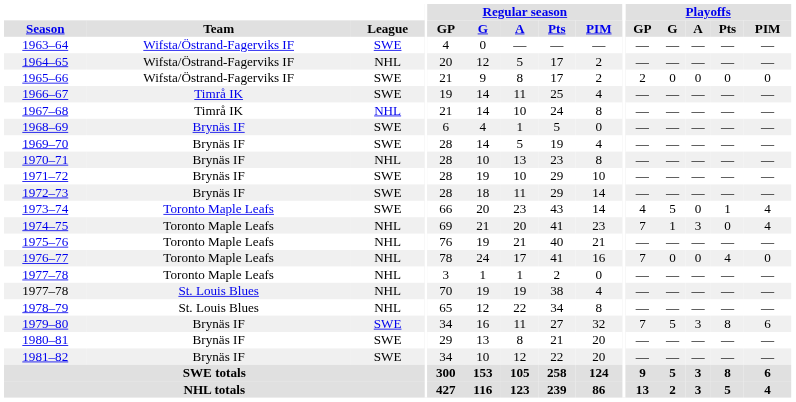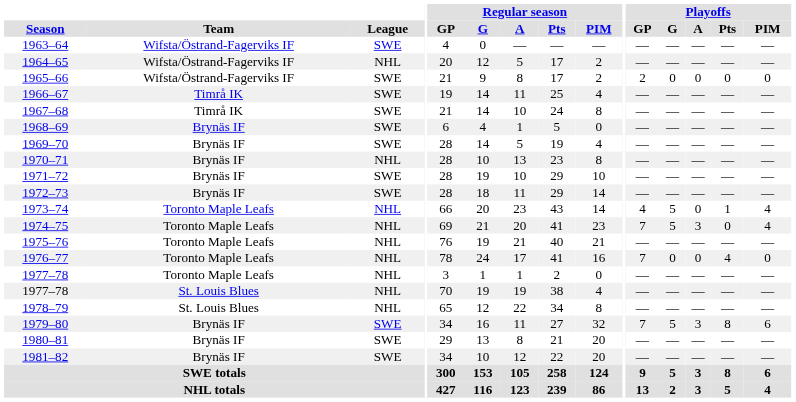 <table border="0" cellpadding="1" cellspacing="0" style="text-align:center; width:60em">
 <tr bgcolor="#e0e0e0">
 <th colspan="3" bgcolor="#ffffff"></th>
 <th rowspan="100" bgcolor="#ffffff"></th>
 <th colspan="5"><a href='#'>Regular season</a></th>
 <th rowspan="100" bgcolor="#ffffff"></th>
 <th colspan="5"><a href='#'>Playoffs</a></th>
 </tr>
 <tr bgcolor="#e0e0e0">
 <th><a href='#'>Season</a></th>
 <th>Team</th>
 <th>League</th>
 <th>GP</th>
 <th><a href='#'>G</a></th>
 <th><a href='#'>A</a></th>
 <th><a href='#'>Pts</a></th>
 <th><a href='#'>PIM</a></th>
 <th>GP</th>
 <th>G</th>
 <th>A</th>
 <th>Pts</th>
 <th>PIM</th>
 </tr>
 <tr>
 <td><a href='#'>1963–64</a></td>
 <td><a href='#'>Wifsta/Östrand-Fagerviks IF</a></td>
 <td><a href='#'>SWE</a></td>
 <td>4</td>
 <td>0</td>
 <td>—</td>
 <td>—</td>
 <td>—</td>
 <td>—</td>
 <td>—</td>
 <td>—</td>
 <td>—</td>
 <td>—</td>
 </tr>
 <tr bgcolor="#f0f0f0">
 <td><a href='#'>1964–65</a></td>
 <td>Wifsta/Östrand-Fagerviks IF</td>
 <td>NHL</td>
 <td>20</td>
 <td>12</td>
 <td>5</td>
 <td>17</td>
 <td>2</td>
 <td>—</td>
 <td>—</td>
 <td>—</td>
 <td>—</td>
 <td>—</td>
 </tr>
 <tr>
 <td><a href='#'>1965–66</a></td>
 <td>Wifsta/Östrand-Fagerviks IF</td>
 <td>SWE</td>
 <td>21</td>
 <td>9</td>
 <td>8</td>
 <td>17</td>
 <td>2</td>
 <td>2</td>
 <td>0</td>
 <td>0</td>
 <td>0</td>
 <td>0</td>
 </tr>
 <tr bgcolor="#f0f0f0">
 <td><a href='#'>1966–67</a></td>
 <td><a href='#'>Timrå IK</a></td>
 <td>SWE</td>
 <td>19</td>
 <td>14</td>
 <td>11</td>
 <td>25</td>
 <td>4</td>
 <td>—</td>
 <td>—</td>
 <td>—</td>
 <td>—</td>
 <td>—</td>
 </tr>
 <tr>
 <td><a href='#'>1967–68</a></td>
 <td>Timrå IK</td>
-<td><a href='#'>NHL</a></td>
+<td>SWE</td>
 <td>21</td>
 <td>14</td>
 <td>10</td>
 <td>24</td>
 <td>8</td>
 <td>—</td>
 <td>—</td>
 <td>—</td>
 <td>—</td>
 <td>—</td>
 </tr>
 <tr bgcolor="#f0f0f0">
 <td><a href='#'>1968–69</a></td>
 <td><a href='#'>Brynäs IF</a></td>
 <td>SWE</td>
 <td>6</td>
 <td>4</td>
 <td>1</td>
 <td>5</td>
 <td>0</td>
 <td>—</td>
 <td>—</td>
 <td>—</td>
 <td>—</td>
 <td>—</td>
 </tr>
 <tr>
 <td><a href='#'>1969–70</a></td>
 <td>Brynäs IF</td>
 <td>SWE</td>
 <td>28</td>
 <td>14</td>
 <td>5</td>
 <td>19</td>
 <td>4</td>
 <td>—</td>
 <td>—</td>
 <td>—</td>
 <td>—</td>
 <td>—</td>
 </tr>
 <tr bgcolor="#f0f0f0">
 <td><a href='#'>1970–71</a></td>
 <td>Brynäs IF</td>
 <td>NHL</td>
 <td>28</td>
 <td>10</td>
 <td>13</td>
 <td>23</td>
 <td>8</td>
 <td>—</td>
 <td>—</td>
 <td>—</td>
 <td>—</td>
 <td>—</td>
 </tr>
 <tr>
 <td><a href='#'>1971–72</a></td>
 <td>Brynäs IF</td>
 <td>SWE</td>
 <td>28</td>
 <td>19</td>
 <td>10</td>
 <td>29</td>
 <td>10</td>
 <td>—</td>
 <td>—</td>
 <td>—</td>
 <td>—</td>
 <td>—</td>
 </tr>
 <tr bgcolor="#f0f0f0">
 <td><a href='#'>1972–73</a></td>
 <td>Brynäs IF</td>
 <td>SWE</td>
 <td>28</td>
 <td>18</td>
 <td>11</td>
 <td>29</td>
 <td>14</td>
 <td>—</td>
 <td>—</td>
 <td>—</td>
 <td>—</td>
 <td>—</td>
 </tr>
 <tr>
 <td><a href='#'>1973–74</a></td>
 <td><a href='#'>Toronto Maple Leafs</a></td>
-<td>SWE</td>
+<td><a href='#'>NHL</a></td>
 <td>66</td>
 <td>20</td>
 <td>23</td>
 <td>43</td>
 <td>14</td>
 <td>4</td>
 <td>5</td>
 <td>0</td>
 <td>1</td>
 <td>4</td>
 </tr>
 <tr bgcolor="#f0f0f0">
 <td><a href='#'>1974–75</a></td>
 <td>Toronto Maple Leafs</td>
 <td>NHL</td>
 <td>69</td>
 <td>21</td>
 <td>20</td>
 <td>41</td>
 <td>23</td>
 <td>7</td>
-<td>1</td>
+<td>5</td>
 <td>3</td>
 <td>0</td>
 <td>4</td>
 </tr>
 <tr>
 <td><a href='#'>1975–76</a></td>
 <td>Toronto Maple Leafs</td>
 <td>NHL</td>
 <td>76</td>
 <td>19</td>
 <td>21</td>
 <td>40</td>
 <td>21</td>
 <td>—</td>
 <td>—</td>
 <td>—</td>
 <td>—</td>
 <td>—</td>
 </tr>
 <tr bgcolor="#f0f0f0">
 <td><a href='#'>1976–77</a></td>
 <td>Toronto Maple Leafs</td>
 <td>NHL</td>
 <td>78</td>
 <td>24</td>
 <td>17</td>
 <td>41</td>
 <td>16</td>
 <td>7</td>
 <td>0</td>
 <td>0</td>
 <td>4</td>
 <td>0</td>
 </tr>
 <tr>
 <td><a href='#'>1977–78</a></td>
 <td>Toronto Maple Leafs</td>
 <td>NHL</td>
 <td>3</td>
 <td>1</td>
 <td>1</td>
 <td>2</td>
 <td>0</td>
 <td>—</td>
 <td>—</td>
 <td>—</td>
 <td>—</td>
 <td>—</td>
 </tr>
 <tr bgcolor="#f0f0f0">
 <td>1977–78</td>
 <td><a href='#'>St. Louis Blues</a></td>
 <td>NHL</td>
 <td>70</td>
 <td>19</td>
 <td>19</td>
 <td>38</td>
 <td>4</td>
 <td>—</td>
 <td>—</td>
 <td>—</td>
 <td>—</td>
 <td>—</td>
 </tr>
 <tr>
 <td><a href='#'>1978–79</a></td>
 <td>St. Louis Blues</td>
 <td>NHL</td>
 <td>65</td>
 <td>12</td>
 <td>22</td>
 <td>34</td>
 <td>8</td>
 <td>—</td>
 <td>—</td>
 <td>—</td>
 <td>—</td>
 <td>—</td>
 </tr>
 <tr bgcolor="#f0f0f0">
 <td><a href='#'>1979–80</a></td>
 <td>Brynäs IF</td>
 <td><a href='#'>SWE</a></td>
 <td>34</td>
 <td>16</td>
 <td>11</td>
 <td>27</td>
 <td>32</td>
 <td>7</td>
 <td>5</td>
 <td>3</td>
 <td>8</td>
 <td>6</td>
 </tr>
 <tr>
 <td><a href='#'>1980–81</a></td>
 <td>Brynäs IF</td>
 <td>SWE</td>
 <td>29</td>
 <td>13</td>
 <td>8</td>
 <td>21</td>
 <td>20</td>
 <td>—</td>
 <td>—</td>
 <td>—</td>
 <td>—</td>
 <td>—</td>
 </tr>
 <tr bgcolor="#f0f0f0">
 <td><a href='#'>1981–82</a></td>
 <td>Brynäs IF</td>
 <td>SWE</td>
 <td>34</td>
 <td>10</td>
 <td>12</td>
 <td>22</td>
 <td>20</td>
 <td>—</td>
 <td>—</td>
 <td>—</td>
 <td>—</td>
 <td>—</td>
 </tr>
 <tr bgcolor="#e0e0e0">
 <th colspan="3">SWE totals</th>
 <th>300</th>
 <th>153</th>
 <th>105</th>
 <th>258</th>
 <th>124</th>
 <th>9</th>
 <th>5</th>
 <th>3</th>
 <th>8</th>
 <th>6</th>
 </tr>
 <tr bgcolor="#e0e0e0">
 <th colspan="3">NHL totals</th>
 <th>427</th>
 <th>116</th>
 <th>123</th>
 <th>239</th>
 <th>86</th>
 <th>13</th>
 <th>2</th>
 <th>3</th>
 <th>5</th>
 <th>4</th>
 </tr>
 </table>
